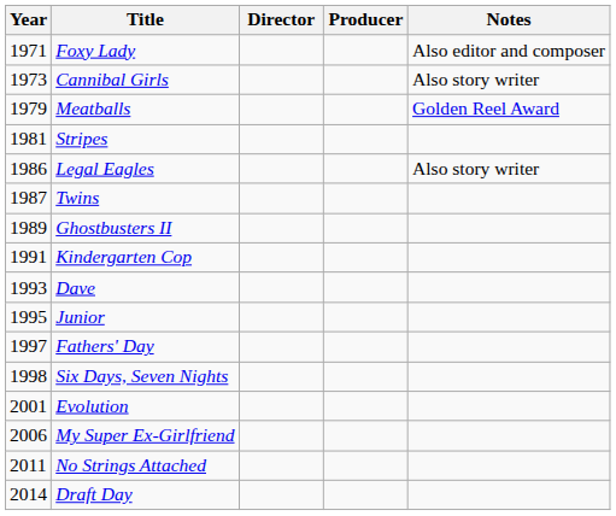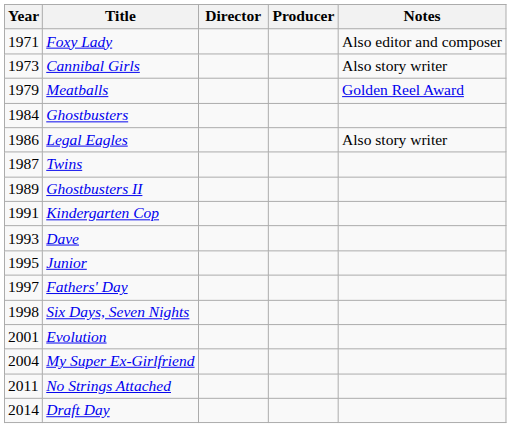 <table class="wikitable">
 <tr>
 <th>Year</th>
 <th>Title</th>
 <th width="65">Director</th>
 <th width="65">Producer</th>
 <th>Notes</th>
 </tr>
 <tr>
 <td>1971</td>
 <td><em><a href='#'>Foxy Lady</a></em></td>
 <td></td>
 <td></td>
 <td>Also editor and composer</td>
 </tr>
 <tr>
 <td>1973</td>
 <td><em><a href='#'>Cannibal Girls</a></em></td>
 <td></td>
 <td></td>
 <td>Also story writer</td>
 </tr>
 <tr>
 <td>1979</td>
 <td><em><a href='#'>Meatballs</a></em></td>
 <td></td>
 <td></td>
 <td><a href='#'>Golden Reel Award</a></td>
 </tr>
 <tr>
-<td>1981</td>
-<td><em><a href='#'>Stripes</a></em></td>
+<td>1984</td>
+<td><em><a href='#'>Ghostbusters</a></em></td>
 <td></td>
 <td></td>
 <td></td>
 </tr>
 <tr>
 <td>1986</td>
 <td><em><a href='#'>Legal Eagles</a></em></td>
 <td></td>
 <td></td>
 <td>Also story writer</td>
 </tr>
 <tr>
 <td>1987</td>
 <td><em><a href='#'>Twins</a></em></td>
 <td></td>
 <td></td>
 <td></td>
 </tr>
 <tr>
 <td>1989</td>
 <td><em><a href='#'>Ghostbusters II</a></em></td>
 <td></td>
 <td></td>
 <td></td>
 </tr>
 <tr>
 <td>1991</td>
 <td><em><a href='#'>Kindergarten Cop</a></em></td>
 <td></td>
 <td></td>
 <td></td>
 </tr>
 <tr>
 <td>1993</td>
 <td><em><a href='#'>Dave</a></em></td>
 <td></td>
 <td></td>
 <td></td>
 </tr>
 <tr>
 <td>1995</td>
 <td><em><a href='#'>Junior</a></em></td>
 <td></td>
 <td></td>
 <td></td>
 </tr>
 <tr>
 <td>1997</td>
 <td><em><a href='#'>Fathers' Day</a></em></td>
 <td></td>
 <td></td>
 <td></td>
 </tr>
 <tr>
 <td>1998</td>
 <td><em><a href='#'>Six Days, Seven Nights</a></em></td>
 <td></td>
 <td></td>
 <td></td>
 </tr>
 <tr>
 <td>2001</td>
 <td><em><a href='#'>Evolution</a></em></td>
 <td></td>
 <td></td>
 <td></td>
 </tr>
 <tr>
-<td>2006</td>
+<td>2004</td>
 <td><em><a href='#'>My Super Ex-Girlfriend</a></em></td>
 <td></td>
 <td></td>
 <td></td>
 </tr>
 <tr>
 <td>2011</td>
 <td><em><a href='#'>No Strings Attached</a></em></td>
 <td></td>
 <td></td>
 <td></td>
 </tr>
 <tr>
 <td>2014</td>
 <td><em><a href='#'>Draft Day</a></em></td>
 <td></td>
 <td></td>
 <td></td>
 </tr>
 </table>
